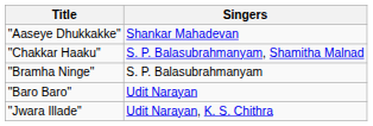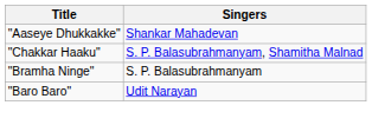 <table class="wikitable sortable">
 <tr>
 <th>Title</th>
 <th>Singers</th>
 </tr>
 <tr>
 <td>"Aaseye Dhukkakke"</td>
 <td><a href='#'>Shankar Mahadevan</a></td>
 </tr>
 <tr>
 <td>"Chakkar Haaku"</td>
 <td><a href='#'>S. P. Balasubrahmanyam</a>, <a href='#'>Shamitha Malnad</a></td>
 </tr>
 <tr>
 <td>"Bramha Ninge"</td>
 <td>S. P. Balasubrahmanyam</td>
 </tr>
 <tr>
 <td>"Baro Baro"</td>
 <td><a href='#'>Udit Narayan</a></td>
 </tr>
-<tr>
-<td>"Jwara Illade"</td>
-<td><a href='#'>Udit Narayan</a>, <a href='#'>K. S. Chithra</a></td>
-</tr>
 </table>
